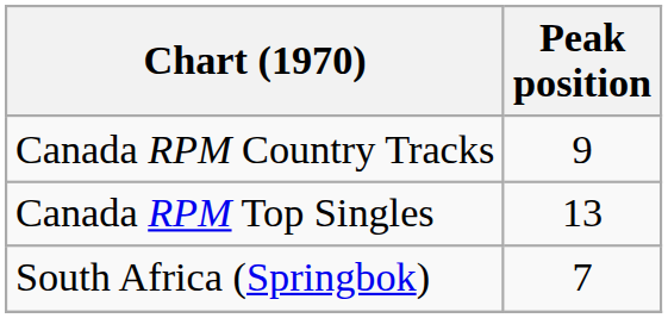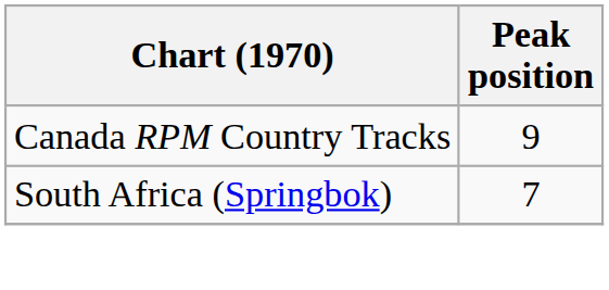 <table class="wikitable sortable">
 <tr>
 <th>Chart (1970)</th>
 <th>Peak<br>position</th>
 </tr>
 <tr>
 <td>Canada <em>RPM</em> Country Tracks</td>
 <td style="text-align:center;">9</td>
 </tr>
 <tr>
-<td>Canada <em><a href='#'>RPM</a></em> Top Singles</td>
-<td style="text-align:center;">13</td>
-</tr>
-<tr>
 <td>South Africa (<a href='#'>Springbok</a>)</td>
 <td align="center">7</td>
 </tr>
 <tr>
 </tr>
 </table>
